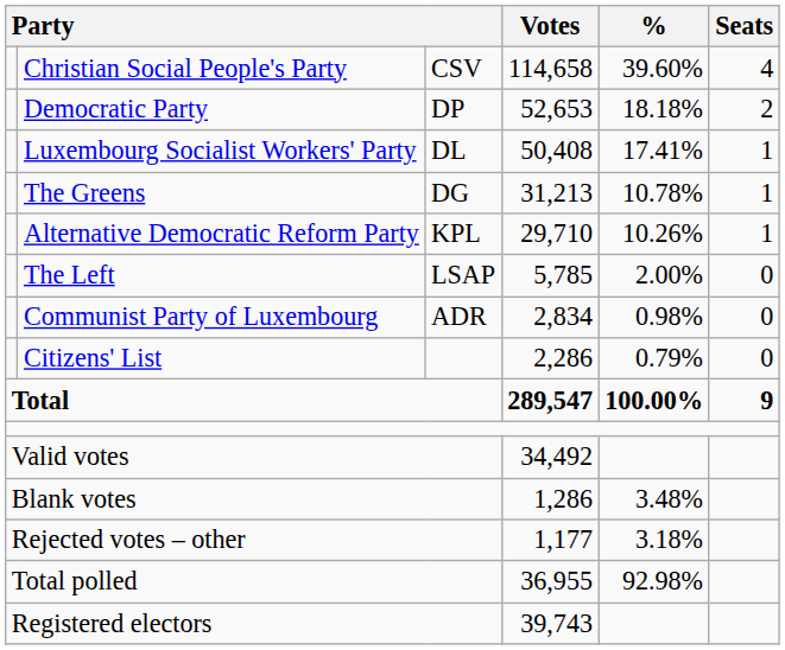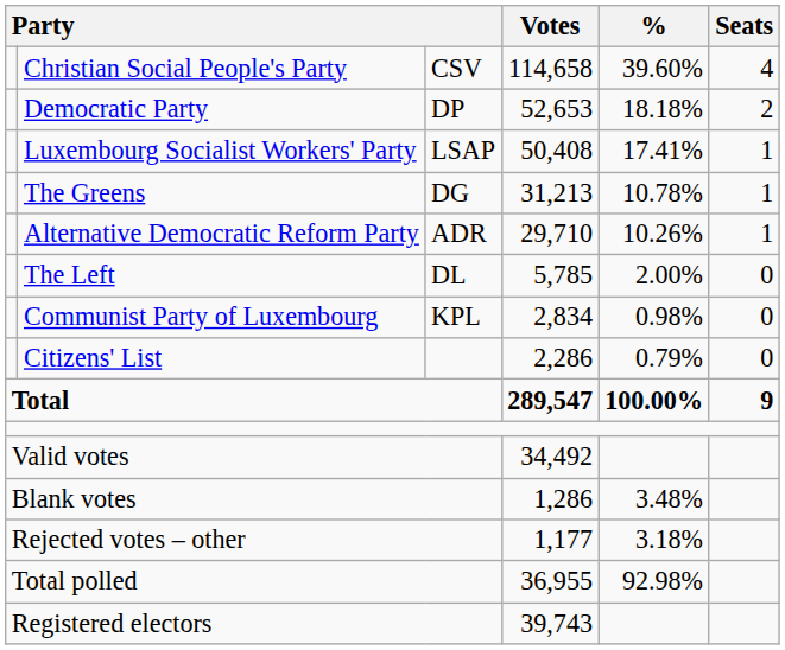 <table class="wikitable" border="1" style="text-align:right;">
 <tr>
 <th style="text-align:left;" valign=bottom colspan=3>Party</th>
 <th align=center valign=bottom width="50">Votes</th>
 <th align=center valign=bottom width="50">%</th>
 <th align=center>Seats</th>
 </tr>
 <tr>
 <td></td>
 <td align=left><a href='#'>Christian Social People's Party</a></td>
 <td align=left>CSV</td>
 <td>114,658</td>
 <td>39.60%</td>
 <td>4</td>
 </tr>
 <tr>
 <td></td>
 <td align=left><a href='#'>Democratic Party</a></td>
 <td align=left>DP</td>
 <td>52,653</td>
 <td>18.18%</td>
 <td>2</td>
 </tr>
 <tr>
 <td></td>
 <td align=left><a href='#'>Luxembourg Socialist Workers' Party</a></td>
-<td align=left>DL</td>
+<td align=left>LSAP</td>
 <td>50,408</td>
 <td>17.41%</td>
 <td>1</td>
 </tr>
 <tr>
 <td></td>
 <td align=left><a href='#'>The Greens</a></td>
 <td align=left>DG</td>
 <td>31,213</td>
 <td>10.78%</td>
 <td>1</td>
 </tr>
 <tr>
 <td></td>
 <td align=left><a href='#'>Alternative Democratic Reform Party</a></td>
-<td align=left>KPL</td>
+<td align=left>ADR</td>
 <td>29,710</td>
 <td>10.26%</td>
 <td>1</td>
 </tr>
 <tr>
 <td></td>
 <td align=left><a href='#'>The Left</a></td>
-<td align=left>LSAP</td>
+<td align=left>DL</td>
 <td>5,785</td>
 <td>2.00%</td>
 <td>0</td>
 </tr>
 <tr>
 <td></td>
 <td align=left><a href='#'>Communist Party of Luxembourg</a></td>
-<td align=left>ADR</td>
+<td align=left>KPL</td>
 <td>2,834</td>
 <td>0.98%</td>
 <td>0</td>
 </tr>
 <tr>
 <td></td>
 <td align=left><a href='#'>Citizens' List</a></td>
 <td align=left></td>
 <td>2,286</td>
 <td>0.79%</td>
 <td>0</td>
 </tr>
 <tr style="font-weight:bold">
 <td align=left colspan=3>Total</td>
 <td>289,547</td>
 <td>100.00%</td>
 <td>9</td>
 </tr>
 <tr>
 <td colspan=6 height="2"></td>
 </tr>
 <tr>
 <td align=left colspan=3>Valid votes</td>
 <td>34,492</td>
 <td></td>
 <td></td>
 </tr>
 <tr>
 <td align=left colspan=3>Blank votes</td>
 <td>1,286</td>
 <td>3.48%</td>
 <td></td>
 </tr>
 <tr>
 <td align=left colspan=3>Rejected votes – other</td>
 <td>1,177</td>
 <td>3.18%</td>
 <td></td>
 </tr>
 <tr>
 <td align=left colspan=3>Total polled</td>
 <td>36,955</td>
 <td>92.98%</td>
 <td></td>
 </tr>
 <tr>
 <td align=left colspan=3>Registered electors</td>
 <td>39,743</td>
 <td></td>
 <td></td>
 </tr>
 </table>
